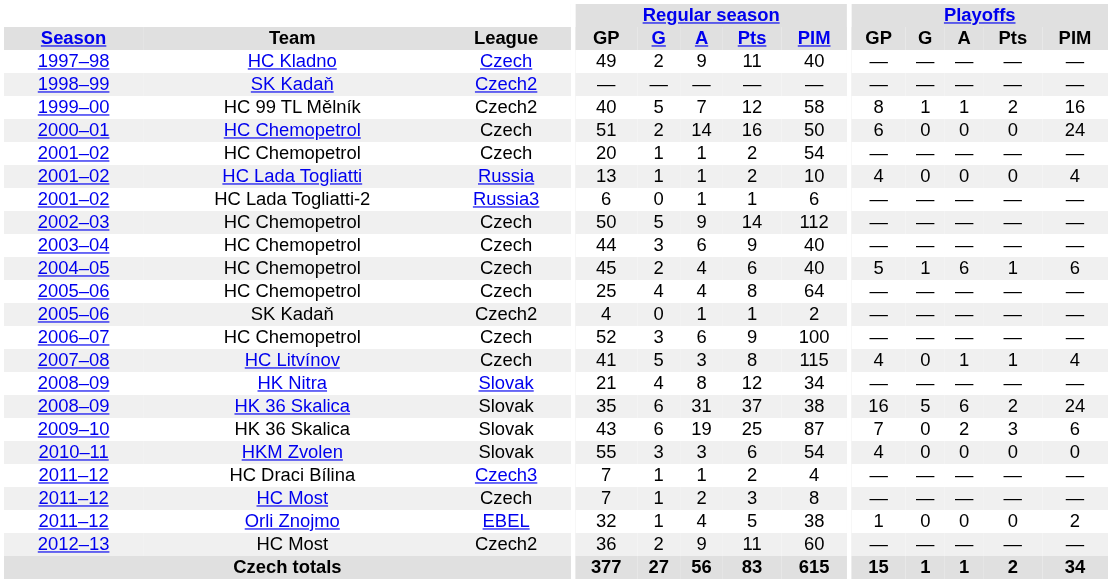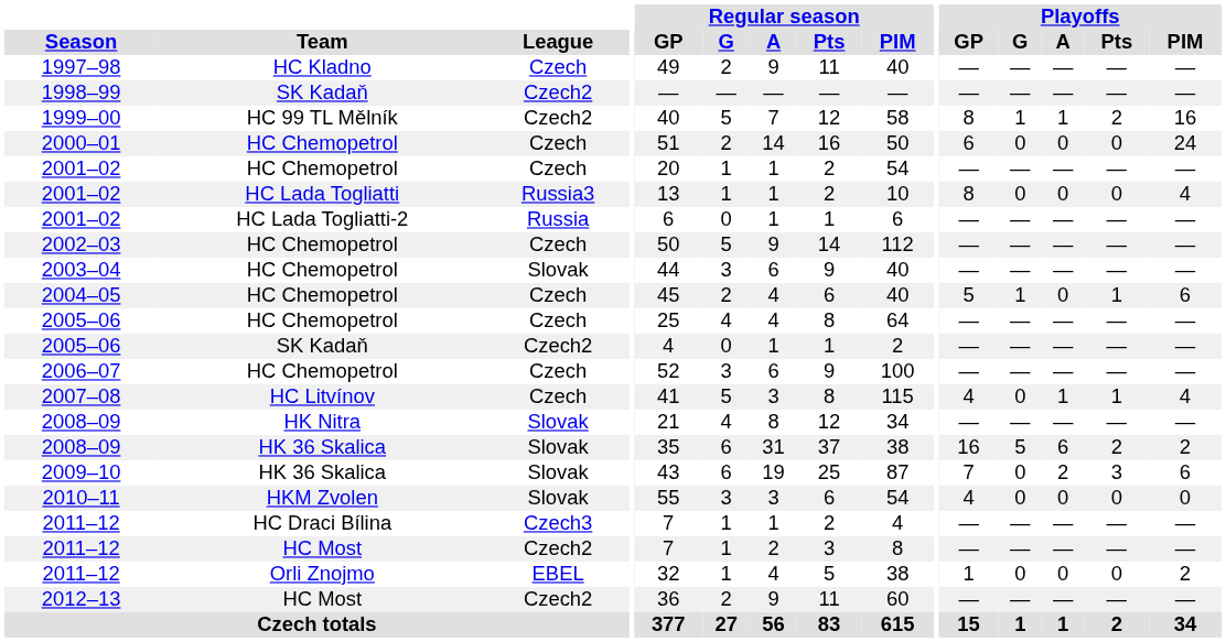 <table border="0" cellpadding="1" cellspacing="0" style="text-align:center; width:60em">
 <tr bgcolor="#e0e0e0">
 <th colspan="3" bgcolor="#ffffff"></th>
 <th rowspan="99" bgcolor="#ffffff"></th>
 <th colspan="5"><a href='#'>Regular season</a></th>
 <th rowspan="99" bgcolor="#ffffff"></th>
 <th colspan="5"><a href='#'>Playoffs</a></th>
 </tr>
 <tr bgcolor="#e0e0e0">
 <th><a href='#'>Season</a></th>
 <th>Team</th>
 <th>League</th>
 <th>GP</th>
 <th><a href='#'>G</a></th>
 <th><a href='#'>A</a></th>
 <th><a href='#'>Pts</a></th>
 <th><a href='#'>PIM</a></th>
 <th>GP</th>
 <th>G</th>
 <th>A</th>
 <th>Pts</th>
 <th>PIM</th>
 </tr>
 <tr>
 <td><a href='#'>1997–98</a></td>
 <td><a href='#'>HC Kladno</a></td>
 <td><a href='#'>Czech</a></td>
 <td>49</td>
 <td>2</td>
 <td>9</td>
 <td>11</td>
 <td>40</td>
 <td>—</td>
 <td>—</td>
 <td>—</td>
 <td>—</td>
 <td>—</td>
 </tr>
 <tr bgcolor="#f0f0f0">
 <td><a href='#'>1998–99</a></td>
 <td><a href='#'>SK Kadaň</a></td>
 <td><a href='#'>Czech2</a></td>
 <td>—</td>
 <td>—</td>
 <td>—</td>
 <td>—</td>
 <td>—</td>
 <td>—</td>
 <td>—</td>
 <td>—</td>
 <td>—</td>
 <td>—</td>
 </tr>
 <tr>
 <td><a href='#'>1999–00</a></td>
 <td>HC 99 TL Mělník</td>
 <td>Czech2</td>
 <td>40</td>
 <td>5</td>
 <td>7</td>
 <td>12</td>
 <td>58</td>
 <td>8</td>
 <td>1</td>
 <td>1</td>
 <td>2</td>
 <td>16</td>
 </tr>
 <tr bgcolor="#f0f0f0">
 <td><a href='#'>2000–01</a></td>
 <td><a href='#'>HC Chemopetrol</a></td>
 <td>Czech</td>
 <td>51</td>
 <td>2</td>
 <td>14</td>
 <td>16</td>
 <td>50</td>
 <td>6</td>
 <td>0</td>
 <td>0</td>
 <td>0</td>
 <td>24</td>
 </tr>
 <tr>
 <td><a href='#'>2001–02</a></td>
 <td>HC Chemopetrol</td>
 <td>Czech</td>
 <td>20</td>
 <td>1</td>
 <td>1</td>
 <td>2</td>
 <td>54</td>
 <td>—</td>
 <td>—</td>
 <td>—</td>
 <td>—</td>
 <td>—</td>
 </tr>
 <tr bgcolor="#f0f0f0">
 <td><a href='#'>2001–02</a></td>
 <td><a href='#'>HC Lada Togliatti</a></td>
-<td><a href='#'>Russia</a></td>
+<td><a href='#'>Russia3</a></td>
 <td>13</td>
 <td>1</td>
 <td>1</td>
 <td>2</td>
 <td>10</td>
-<td>4</td>
+<td>8</td>
 <td>0</td>
 <td>0</td>
 <td>0</td>
 <td>4</td>
 </tr>
 <tr>
 <td><a href='#'>2001–02</a></td>
 <td>HC Lada Togliatti-2</td>
-<td><a href='#'>Russia3</a></td>
+<td><a href='#'>Russia</a></td>
 <td>6</td>
 <td>0</td>
 <td>1</td>
 <td>1</td>
 <td>6</td>
 <td>—</td>
 <td>—</td>
 <td>—</td>
 <td>—</td>
 <td>—</td>
 </tr>
 <tr bgcolor="#f0f0f0">
 <td><a href='#'>2002–03</a></td>
 <td>HC Chemopetrol</td>
 <td>Czech</td>
 <td>50</td>
 <td>5</td>
 <td>9</td>
 <td>14</td>
 <td>112</td>
 <td>—</td>
 <td>—</td>
 <td>—</td>
 <td>—</td>
 <td>—</td>
 </tr>
 <tr>
 <td><a href='#'>2003–04</a></td>
 <td>HC Chemopetrol</td>
-<td>Czech</td>
+<td>Slovak</td>
 <td>44</td>
 <td>3</td>
 <td>6</td>
 <td>9</td>
 <td>40</td>
 <td>—</td>
 <td>—</td>
 <td>—</td>
 <td>—</td>
 <td>—</td>
 </tr>
 <tr bgcolor="#f0f0f0">
 <td><a href='#'>2004–05</a></td>
 <td>HC Chemopetrol</td>
 <td>Czech</td>
 <td>45</td>
 <td>2</td>
 <td>4</td>
 <td>6</td>
 <td>40</td>
 <td>5</td>
 <td>1</td>
-<td>6</td>
+<td>0</td>
 <td>1</td>
 <td>6</td>
 </tr>
 <tr>
 <td><a href='#'>2005–06</a></td>
 <td>HC Chemopetrol</td>
 <td>Czech</td>
 <td>25</td>
 <td>4</td>
 <td>4</td>
 <td>8</td>
 <td>64</td>
 <td>—</td>
 <td>—</td>
 <td>—</td>
 <td>—</td>
 <td>—</td>
 </tr>
 <tr bgcolor="#f0f0f0">
 <td><a href='#'>2005–06</a></td>
 <td>SK Kadaň</td>
 <td>Czech2</td>
 <td>4</td>
 <td>0</td>
 <td>1</td>
 <td>1</td>
 <td>2</td>
 <td>—</td>
 <td>—</td>
 <td>—</td>
 <td>—</td>
 <td>—</td>
 </tr>
 <tr>
 <td><a href='#'>2006–07</a></td>
 <td>HC Chemopetrol</td>
 <td>Czech</td>
 <td>52</td>
 <td>3</td>
 <td>6</td>
 <td>9</td>
 <td>100</td>
 <td>—</td>
 <td>—</td>
 <td>—</td>
 <td>—</td>
 <td>—</td>
 </tr>
 <tr bgcolor="#f0f0f0">
 <td><a href='#'>2007–08</a></td>
 <td><a href='#'>HC Litvínov</a></td>
 <td>Czech</td>
 <td>41</td>
 <td>5</td>
 <td>3</td>
 <td>8</td>
 <td>115</td>
 <td>4</td>
 <td>0</td>
 <td>1</td>
 <td>1</td>
 <td>4</td>
 </tr>
 <tr>
 <td><a href='#'>2008–09</a></td>
 <td><a href='#'>HK Nitra</a></td>
 <td><a href='#'>Slovak</a></td>
 <td>21</td>
 <td>4</td>
 <td>8</td>
 <td>12</td>
 <td>34</td>
 <td>—</td>
 <td>—</td>
 <td>—</td>
 <td>—</td>
 <td>—</td>
 </tr>
 <tr bgcolor="#f0f0f0">
 <td><a href='#'>2008–09</a></td>
 <td><a href='#'>HK 36 Skalica</a></td>
 <td>Slovak</td>
 <td>35</td>
 <td>6</td>
 <td>31</td>
 <td>37</td>
 <td>38</td>
 <td>16</td>
 <td>5</td>
 <td>6</td>
 <td>2</td>
-<td>24</td>
+<td>2</td>
 </tr>
 <tr>
 <td><a href='#'>2009–10</a></td>
 <td>HK 36 Skalica</td>
 <td>Slovak</td>
 <td>43</td>
 <td>6</td>
 <td>19</td>
 <td>25</td>
 <td>87</td>
 <td>7</td>
 <td>0</td>
 <td>2</td>
 <td>3</td>
 <td>6</td>
 </tr>
 <tr bgcolor="#f0f0f0">
 <td><a href='#'>2010–11</a></td>
 <td><a href='#'>HKM Zvolen</a></td>
 <td>Slovak</td>
 <td>55</td>
 <td>3</td>
 <td>3</td>
 <td>6</td>
 <td>54</td>
 <td>4</td>
 <td>0</td>
 <td>0</td>
 <td>0</td>
 <td>0</td>
 </tr>
 <tr>
 <td><a href='#'>2011–12</a></td>
 <td>HC Draci Bílina</td>
 <td><a href='#'>Czech3</a></td>
 <td>7</td>
 <td>1</td>
 <td>1</td>
 <td>2</td>
 <td>4</td>
 <td>—</td>
 <td>—</td>
 <td>—</td>
 <td>—</td>
 <td>—</td>
 </tr>
 <tr bgcolor="#f0f0f0">
 <td><a href='#'>2011–12</a></td>
 <td><a href='#'>HC Most</a></td>
-<td>Czech</td>
+<td>Czech2</td>
 <td>7</td>
 <td>1</td>
 <td>2</td>
 <td>3</td>
 <td>8</td>
 <td>—</td>
 <td>—</td>
 <td>—</td>
 <td>—</td>
 <td>—</td>
 </tr>
 <tr>
 <td><a href='#'>2011–12</a></td>
 <td><a href='#'>Orli Znojmo</a></td>
 <td><a href='#'>EBEL</a></td>
 <td>32</td>
 <td>1</td>
 <td>4</td>
 <td>5</td>
 <td>38</td>
 <td>1</td>
 <td>0</td>
 <td>0</td>
 <td>0</td>
 <td>2</td>
 </tr>
 <tr bgcolor="#f0f0f0">
 <td><a href='#'>2012–13</a></td>
 <td>HC Most</td>
 <td>Czech2</td>
 <td>36</td>
 <td>2</td>
 <td>9</td>
 <td>11</td>
 <td>60</td>
 <td>—</td>
 <td>—</td>
 <td>—</td>
 <td>—</td>
 <td>—</td>
 </tr>
 <tr>
 </tr>
 <tr ALIGN="center" bgcolor="#e0e0e0">
 <th colspan="3">Czech totals</th>
 <th ALIGN="center">377</th>
 <th ALIGN="center">27</th>
 <th ALIGN="center">56</th>
 <th ALIGN="center">83</th>
 <th ALIGN="center">615</th>
 <th ALIGN="center">15</th>
 <th ALIGN="center">1</th>
 <th ALIGN="center">1</th>
 <th ALIGN="center">2</th>
 <th ALIGN="center">34</th>
 </tr>
 </table>
